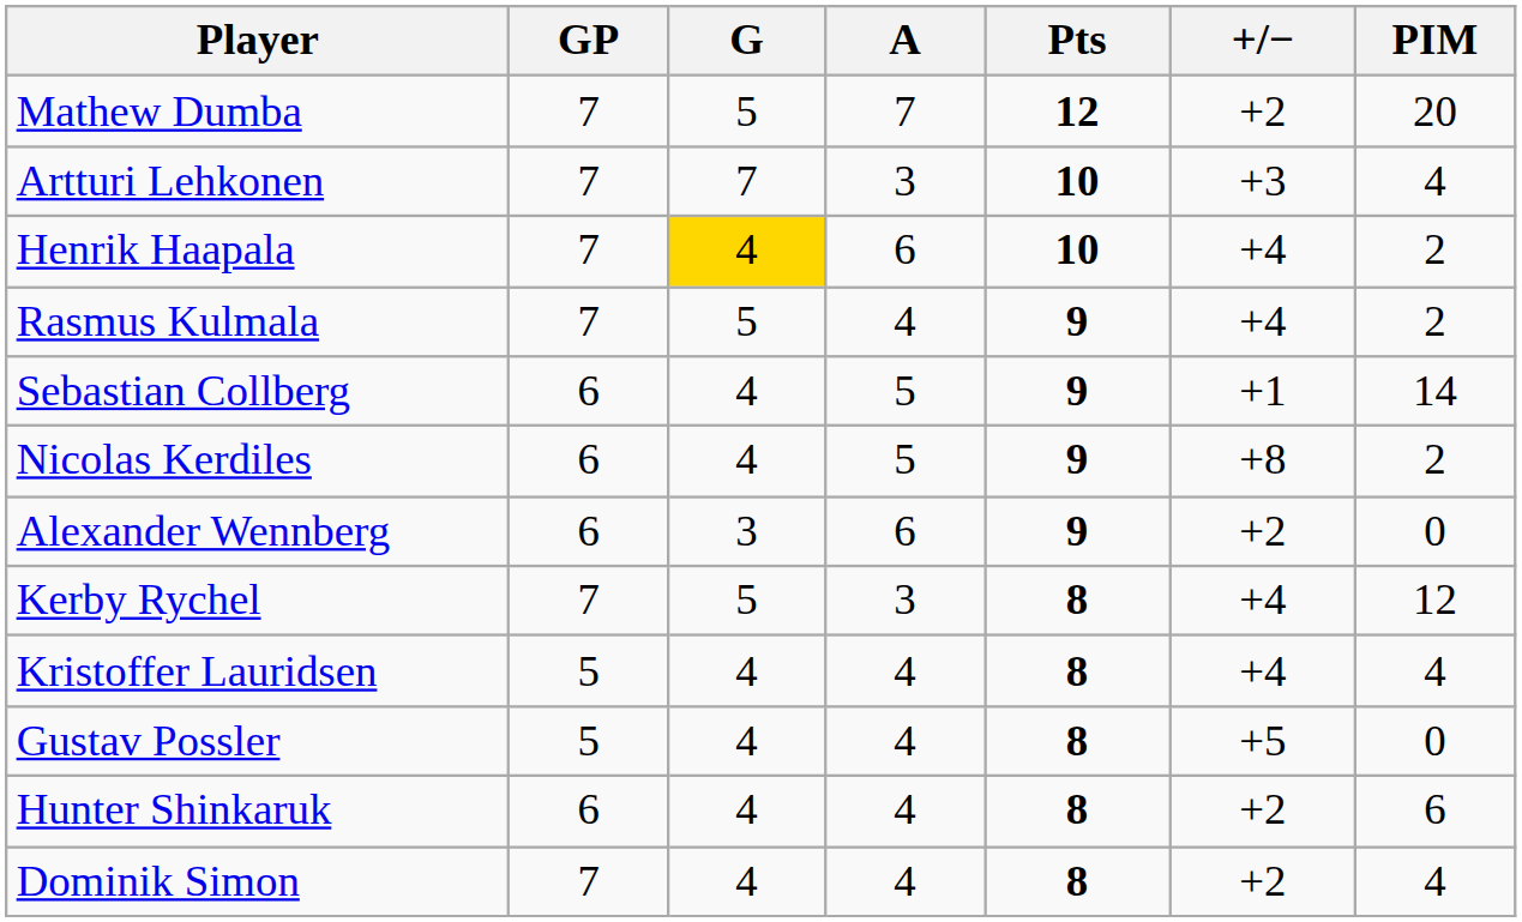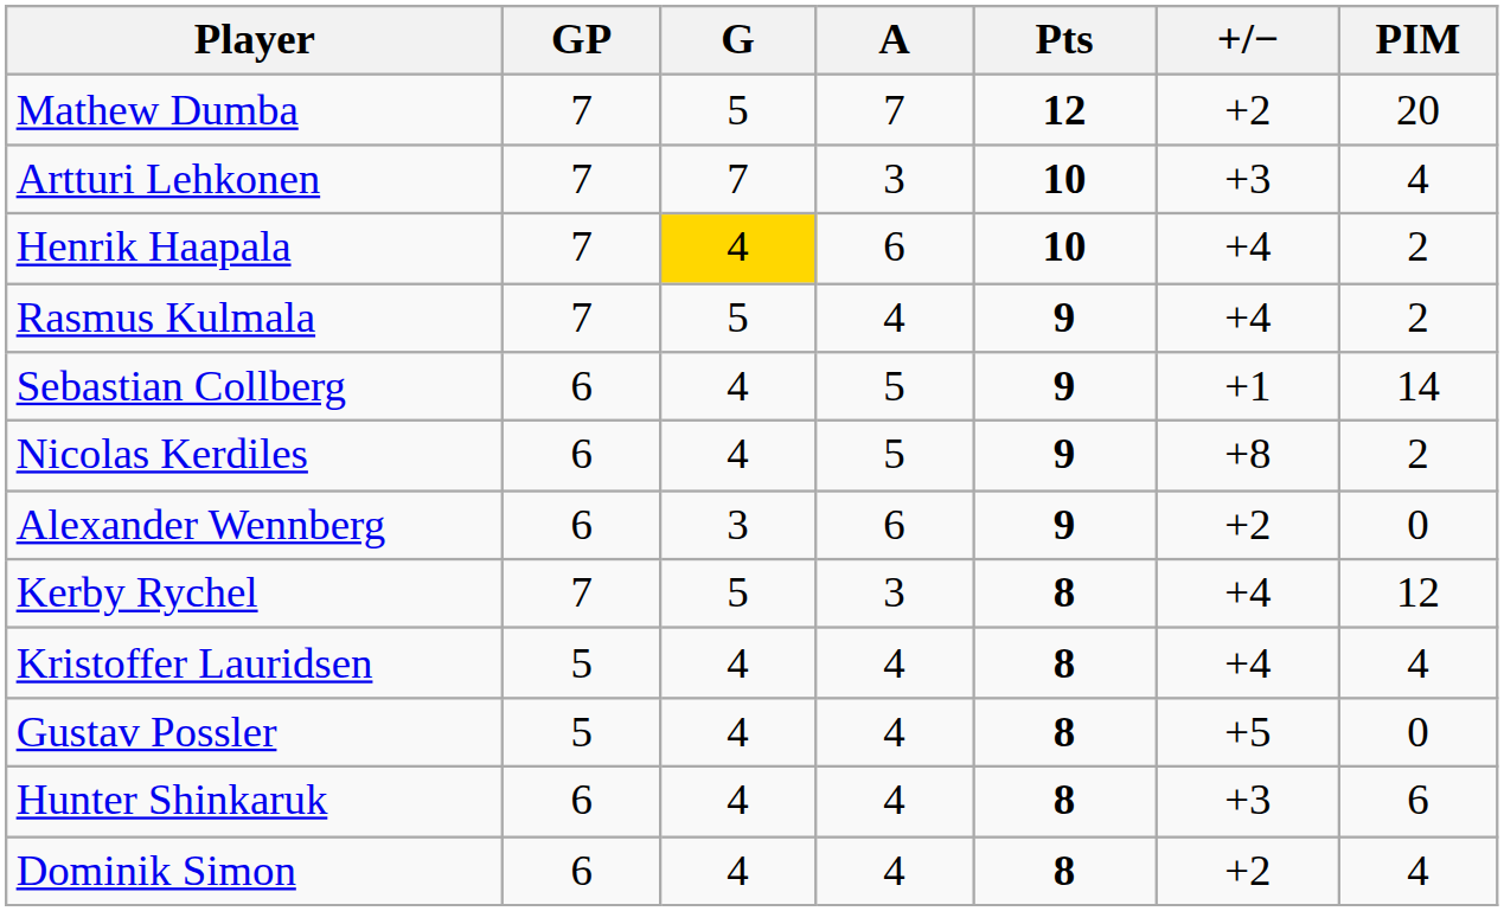 <table class="wikitable sortable" style="text-align:center;">
 <tr>
 <th width="175px">Player</th>
 <th width="50px">GP</th>
 <th width="50px">G</th>
 <th width="50px">A</th>
 <th width="60px">Pts</th>
 <th width="60px">+/−</th>
 <th width="50px">PIM</th>
 </tr>
 <tr>
 <td style="text-align:left;"> <a href='#'>Mathew Dumba</a></td>
 <td>7</td>
 <td>5</td>
 <td>7</td>
 <td><strong>12</strong></td>
 <td>+2</td>
 <td>20</td>
 </tr>
 <tr>
 <td style="text-align:left;"> <a href='#'>Artturi Lehkonen</a></td>
 <td>7</td>
 <td>7</td>
 <td>3</td>
 <td><strong>10</strong></td>
 <td>+3</td>
 <td>4</td>
 </tr>
 <tr>
 <td style="text-align:left;"> <a href='#'>Henrik Haapala</a></td>
 <td>7</td>
 <td style="background: gold;">4</td>
 <td>6</td>
 <td><strong>10</strong></td>
 <td>+4</td>
 <td>2</td>
 </tr>
 <tr>
 <td style="text-align:left;"> <a href='#'>Rasmus Kulmala</a></td>
 <td>7</td>
 <td>5</td>
 <td>4</td>
 <td><strong>9</strong></td>
 <td>+4</td>
 <td>2</td>
 </tr>
 <tr>
 <td style="text-align:left;"> <a href='#'>Sebastian Collberg</a></td>
 <td>6</td>
 <td>4</td>
 <td>5</td>
 <td><strong>9</strong></td>
 <td>+1</td>
 <td>14</td>
 </tr>
 <tr>
 <td style="text-align:left;"> <a href='#'>Nicolas Kerdiles</a></td>
 <td>6</td>
 <td>4</td>
 <td>5</td>
 <td><strong>9</strong></td>
 <td>+8</td>
 <td>2</td>
 </tr>
 <tr>
 <td style="text-align:left;"> <a href='#'>Alexander Wennberg</a></td>
 <td>6</td>
 <td>3</td>
 <td>6</td>
 <td><strong>9</strong></td>
 <td>+2</td>
 <td>0</td>
 </tr>
 <tr>
 <td style="text-align:left;"> <a href='#'>Kerby Rychel</a></td>
 <td>7</td>
 <td>5</td>
 <td>3</td>
 <td><strong>8</strong></td>
 <td>+4</td>
 <td>12</td>
 </tr>
 <tr>
 <td style="text-align:left;"> <a href='#'>Kristoffer Lauridsen</a></td>
 <td>5</td>
 <td>4</td>
 <td>4</td>
 <td><strong>8</strong></td>
 <td>+4</td>
 <td>4</td>
 </tr>
 <tr>
 <td style="text-align:left;"> <a href='#'>Gustav Possler</a></td>
 <td>5</td>
 <td>4</td>
 <td>4</td>
 <td><strong>8</strong></td>
 <td>+5</td>
 <td>0</td>
 </tr>
 <tr>
 <td style="text-align:left;"> <a href='#'>Hunter Shinkaruk</a></td>
 <td>6</td>
 <td>4</td>
 <td>4</td>
 <td><strong>8</strong></td>
-<td>+2</td>
+<td>+3</td>
 <td>6</td>
 </tr>
 <tr>
 <td style="text-align:left;"> <a href='#'>Dominik Simon</a></td>
-<td>7</td>
+<td>6</td>
 <td>4</td>
 <td>4</td>
 <td><strong>8</strong></td>
 <td>+2</td>
 <td>4</td>
 </tr>
 </table>
